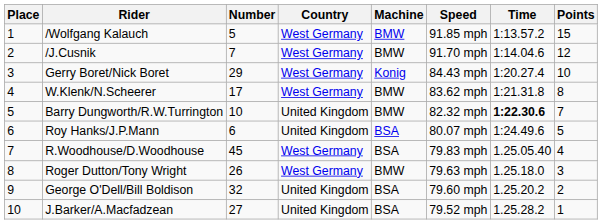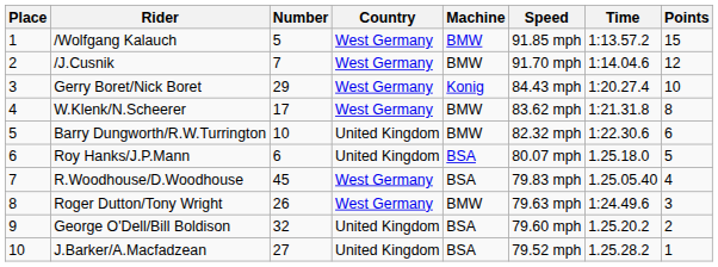 <table class="wikitable" style="font-size: 95%;">
 <tr>
 <th>Place</th>
 <th>Rider</th>
 <th>Number</th>
 <th>Country</th>
 <th>Machine</th>
 <th>Speed</th>
 <th>Time</th>
 <th>Points</th>
 </tr>
 <tr>
 <td>1</td>
 <td> /Wolfgang Kalauch</td>
 <td>5</td>
 <td><a href='#'>West Germany</a></td>
 <td><a href='#'>BMW</a></td>
 <td>91.85 mph</td>
 <td>1:13.57.2</td>
 <td>15</td>
 </tr>
 <tr>
 <td>2</td>
 <td> /J.Cusnik</td>
 <td>7</td>
 <td><a href='#'>West Germany</a></td>
 <td>BMW</td>
 <td>91.70 mph</td>
 <td>1:14.04.6</td>
 <td>12</td>
 </tr>
 <tr>
 <td>3</td>
 <td> Gerry Boret/Nick Boret</td>
 <td>29</td>
 <td><a href='#'>West Germany</a></td>
 <td><a href='#'>Konig</a></td>
 <td>84.43 mph</td>
 <td>1:20.27.4</td>
 <td>10</td>
 </tr>
 <tr>
 <td>4</td>
 <td> W.Klenk/N.Scheerer</td>
 <td>17</td>
 <td><a href='#'>West Germany</a></td>
 <td>BMW</td>
 <td>83.62 mph</td>
 <td>1:21.31.8</td>
 <td>8</td>
 </tr>
 <tr>
 <td>5</td>
 <td> Barry Dungworth/R.W.Turrington</td>
 <td>10</td>
 <td>United Kingdom</td>
 <td>BMW</td>
 <td>82.32 mph</td>
-<td><strong>1:22.30.6</strong></td>
-<td>7</td>
+<td>1:22.30.6</td>
+<td>6</td>
 </tr>
 <tr>
 <td>6</td>
 <td> Roy Hanks/J.P.Mann</td>
 <td>6</td>
 <td>United Kingdom</td>
 <td><a href='#'>BSA</a></td>
 <td>80.07 mph</td>
-<td>1:24.49.6</td>
+<td>1.25.18.0</td>
 <td>5</td>
 </tr>
 <tr>
 <td>7</td>
 <td> R.Woodhouse/D.Woodhouse</td>
 <td>45</td>
 <td><a href='#'>West Germany</a></td>
 <td>BSA</td>
 <td>79.83 mph</td>
 <td>1.25.05.40</td>
 <td>4</td>
 </tr>
 <tr>
 <td>8</td>
 <td> Roger Dutton/Tony Wright</td>
 <td>26</td>
 <td><a href='#'>West Germany</a></td>
 <td>BMW</td>
 <td>79.63 mph</td>
-<td>1.25.18.0</td>
+<td>1:24.49.6</td>
 <td>3</td>
 </tr>
 <tr>
 <td>9</td>
 <td> George O'Dell/Bill Boldison</td>
 <td>32</td>
 <td>United Kingdom</td>
 <td>BSA</td>
 <td>79.60 mph</td>
 <td>1.25.20.2</td>
 <td>2</td>
 </tr>
 <tr>
 <td>10</td>
 <td> J.Barker/A.Macfadzean</td>
 <td>27</td>
 <td>United Kingdom</td>
 <td>BSA</td>
 <td>79.52 mph</td>
 <td>1.25.28.2</td>
 <td>1</td>
 </tr>
 </table>
